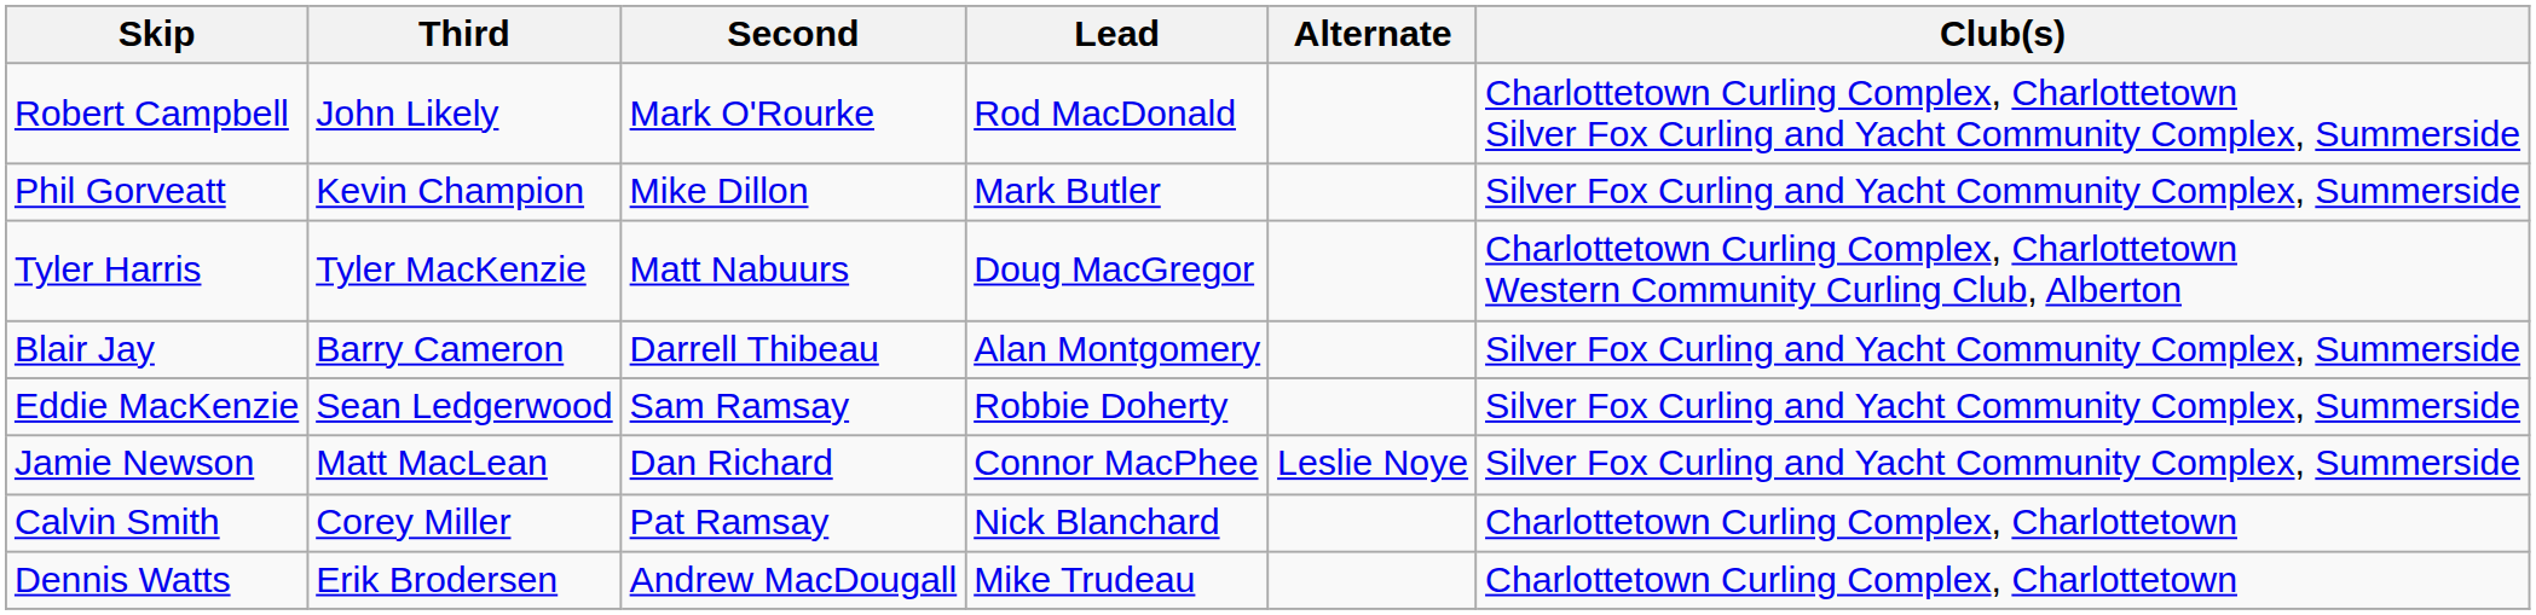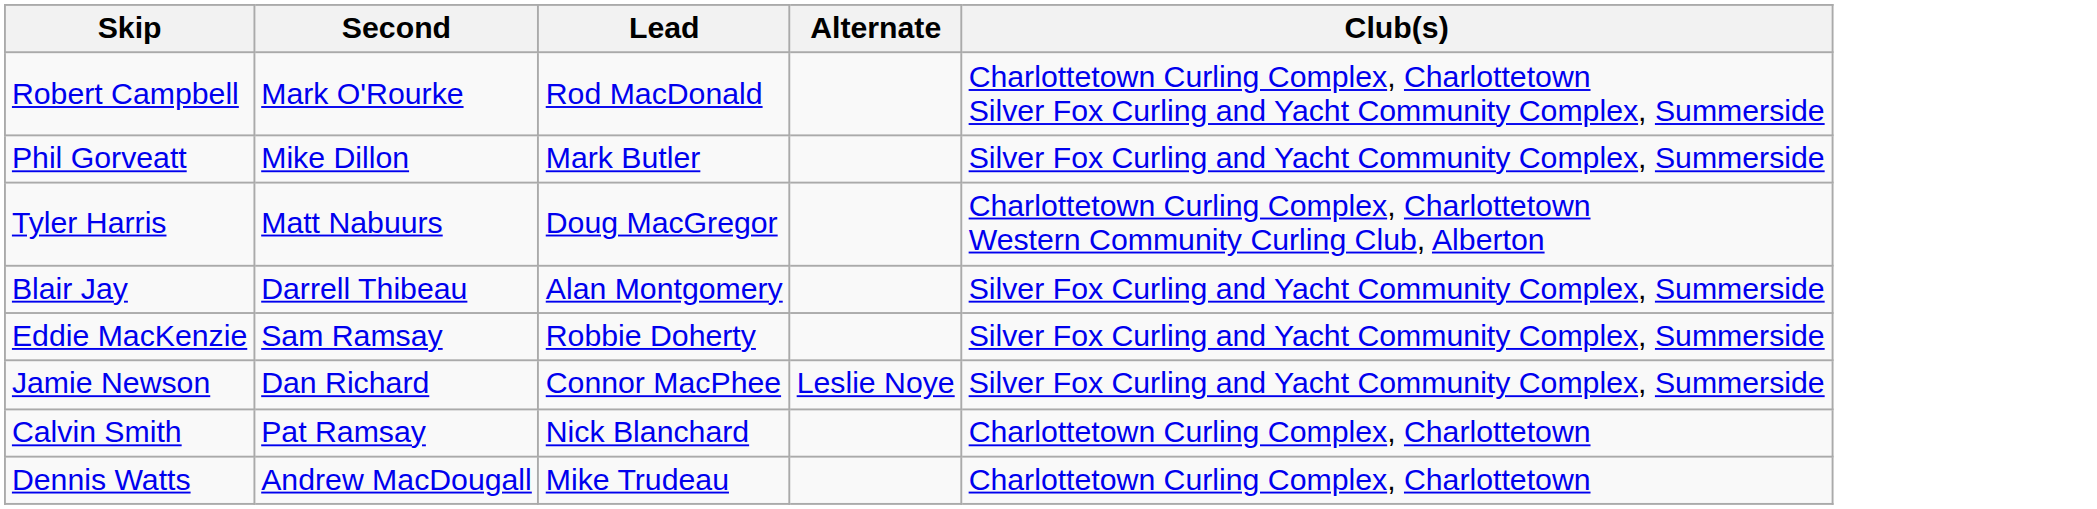 <table class="wikitable">
 <tr>
 <th>Skip</th>
-<th>Third</th>
 <th>Second</th>
 <th>Lead</th>
 <th>Alternate</th>
 <th>Club(s)</th>
 </tr>
 <tr>
 <td><a href='#'>Robert Campbell</a></td>
-<td><a href='#'>John Likely</a></td>
 <td><a href='#'>Mark O'Rourke</a></td>
 <td><a href='#'>Rod MacDonald</a></td>
 <td></td>
 <td><a href='#'>Charlottetown Curling Complex</a>, <a href='#'>Charlottetown</a> <br> <a href='#'>Silver Fox Curling and Yacht Community Complex</a>, <a href='#'>Summerside</a></td>
 </tr>
 <tr>
 <td><a href='#'>Phil Gorveatt</a></td>
-<td><a href='#'>Kevin Champion</a></td>
 <td><a href='#'>Mike Dillon</a></td>
 <td><a href='#'>Mark Butler</a></td>
 <td></td>
 <td><a href='#'>Silver Fox Curling and Yacht Community Complex</a>, <a href='#'>Summerside</a></td>
 </tr>
 <tr>
 <td><a href='#'>Tyler Harris</a></td>
-<td><a href='#'>Tyler MacKenzie</a></td>
 <td><a href='#'>Matt Nabuurs</a></td>
 <td><a href='#'>Doug MacGregor</a></td>
 <td></td>
 <td><a href='#'>Charlottetown Curling Complex</a>, <a href='#'>Charlottetown</a> <br> <a href='#'>Western Community Curling Club</a>, <a href='#'>Alberton</a></td>
 </tr>
 <tr>
 <td><a href='#'>Blair Jay</a></td>
-<td><a href='#'>Barry Cameron</a></td>
 <td><a href='#'>Darrell Thibeau</a></td>
 <td><a href='#'>Alan Montgomery</a></td>
 <td></td>
 <td><a href='#'>Silver Fox Curling and Yacht Community Complex</a>, <a href='#'>Summerside</a></td>
 </tr>
 <tr>
 <td><a href='#'>Eddie MacKenzie</a></td>
-<td><a href='#'>Sean Ledgerwood</a></td>
 <td><a href='#'>Sam Ramsay</a></td>
 <td><a href='#'>Robbie Doherty</a></td>
 <td></td>
 <td><a href='#'>Silver Fox Curling and Yacht Community Complex</a>, <a href='#'>Summerside</a></td>
 </tr>
 <tr>
 <td><a href='#'>Jamie Newson</a></td>
-<td><a href='#'>Matt MacLean</a></td>
 <td><a href='#'>Dan Richard</a></td>
 <td><a href='#'>Connor MacPhee</a></td>
 <td><a href='#'>Leslie Noye</a></td>
 <td><a href='#'>Silver Fox Curling and Yacht Community Complex</a>, <a href='#'>Summerside</a></td>
 </tr>
 <tr>
 <td><a href='#'>Calvin Smith</a></td>
-<td><a href='#'>Corey Miller</a></td>
 <td><a href='#'>Pat Ramsay</a></td>
 <td><a href='#'>Nick Blanchard</a></td>
 <td></td>
 <td><a href='#'>Charlottetown Curling Complex</a>, <a href='#'>Charlottetown</a></td>
 </tr>
 <tr>
 <td><a href='#'>Dennis Watts</a></td>
-<td><a href='#'>Erik Brodersen</a></td>
 <td><a href='#'>Andrew MacDougall</a></td>
 <td><a href='#'>Mike Trudeau</a></td>
 <td></td>
 <td><a href='#'>Charlottetown Curling Complex</a>, <a href='#'>Charlottetown</a></td>
 </tr>
 </table>
